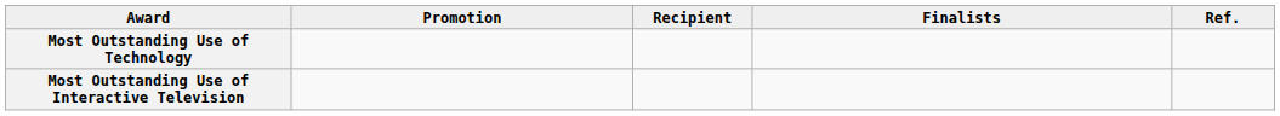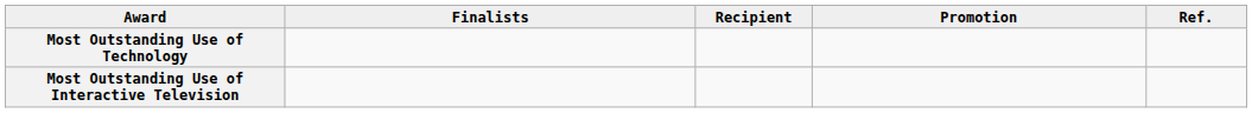 <table class="wikitable sortable" width=90%>
 <tr>
 <th style="background:#efefef;" class="unsortable" width="250">Award</th>
+<th style="background:#efefef;" class="unsortable" width="370">Finalists</th>
+<th style="background:#efefef;" width="100">Recipient</th>
 <th style="background:#efefef;" width="300">Promotion</th>
-<th style="background:#efefef;" width="100">Recipient</th>
-<th style="background:#efefef;" class="unsortable" width="370">Finalists</th>
 <th style="background:#efefef;" class="unsortable">Ref.</th>
 </tr>
 <tr>
 <th>Most Outstanding Use of Technology</th>
 <td></td>
 <td></td>
 <td></td>
 <td style="text-align:center;"></td>
 </tr>
 <tr>
 <th>Most Outstanding  Use of Interactive Television</th>
 <td></td>
 <td></td>
 <td></td>
 <td style="text-align:center;"></td>
 </tr>
 </table>
